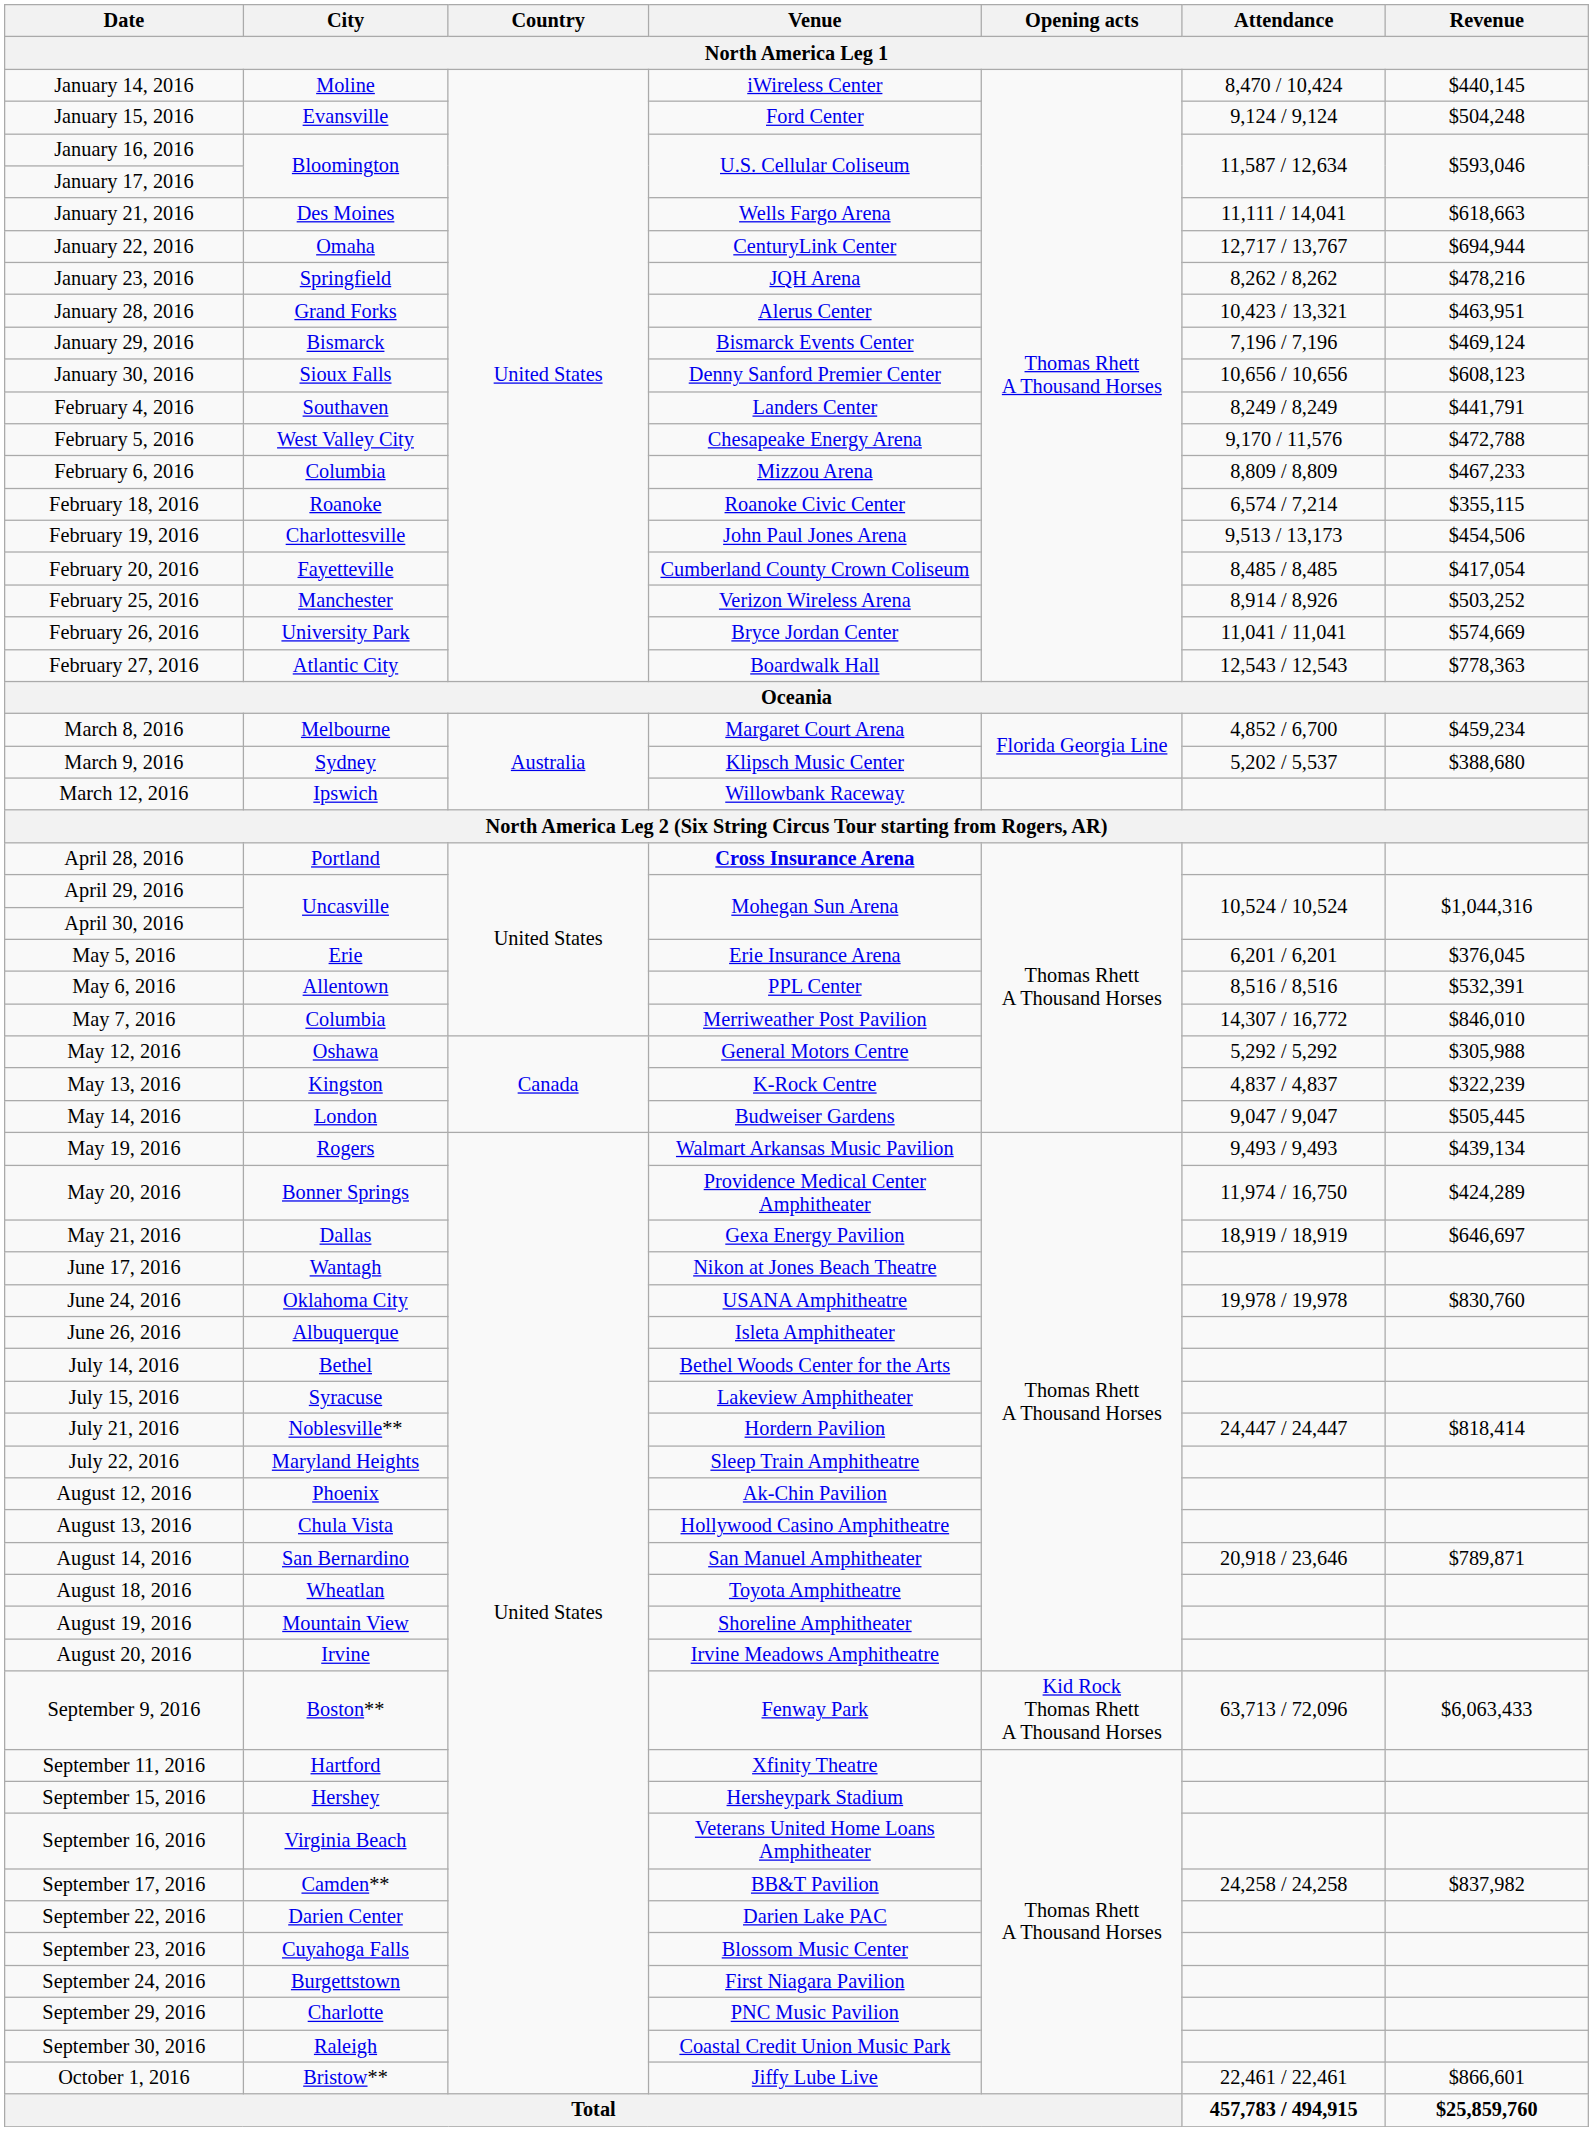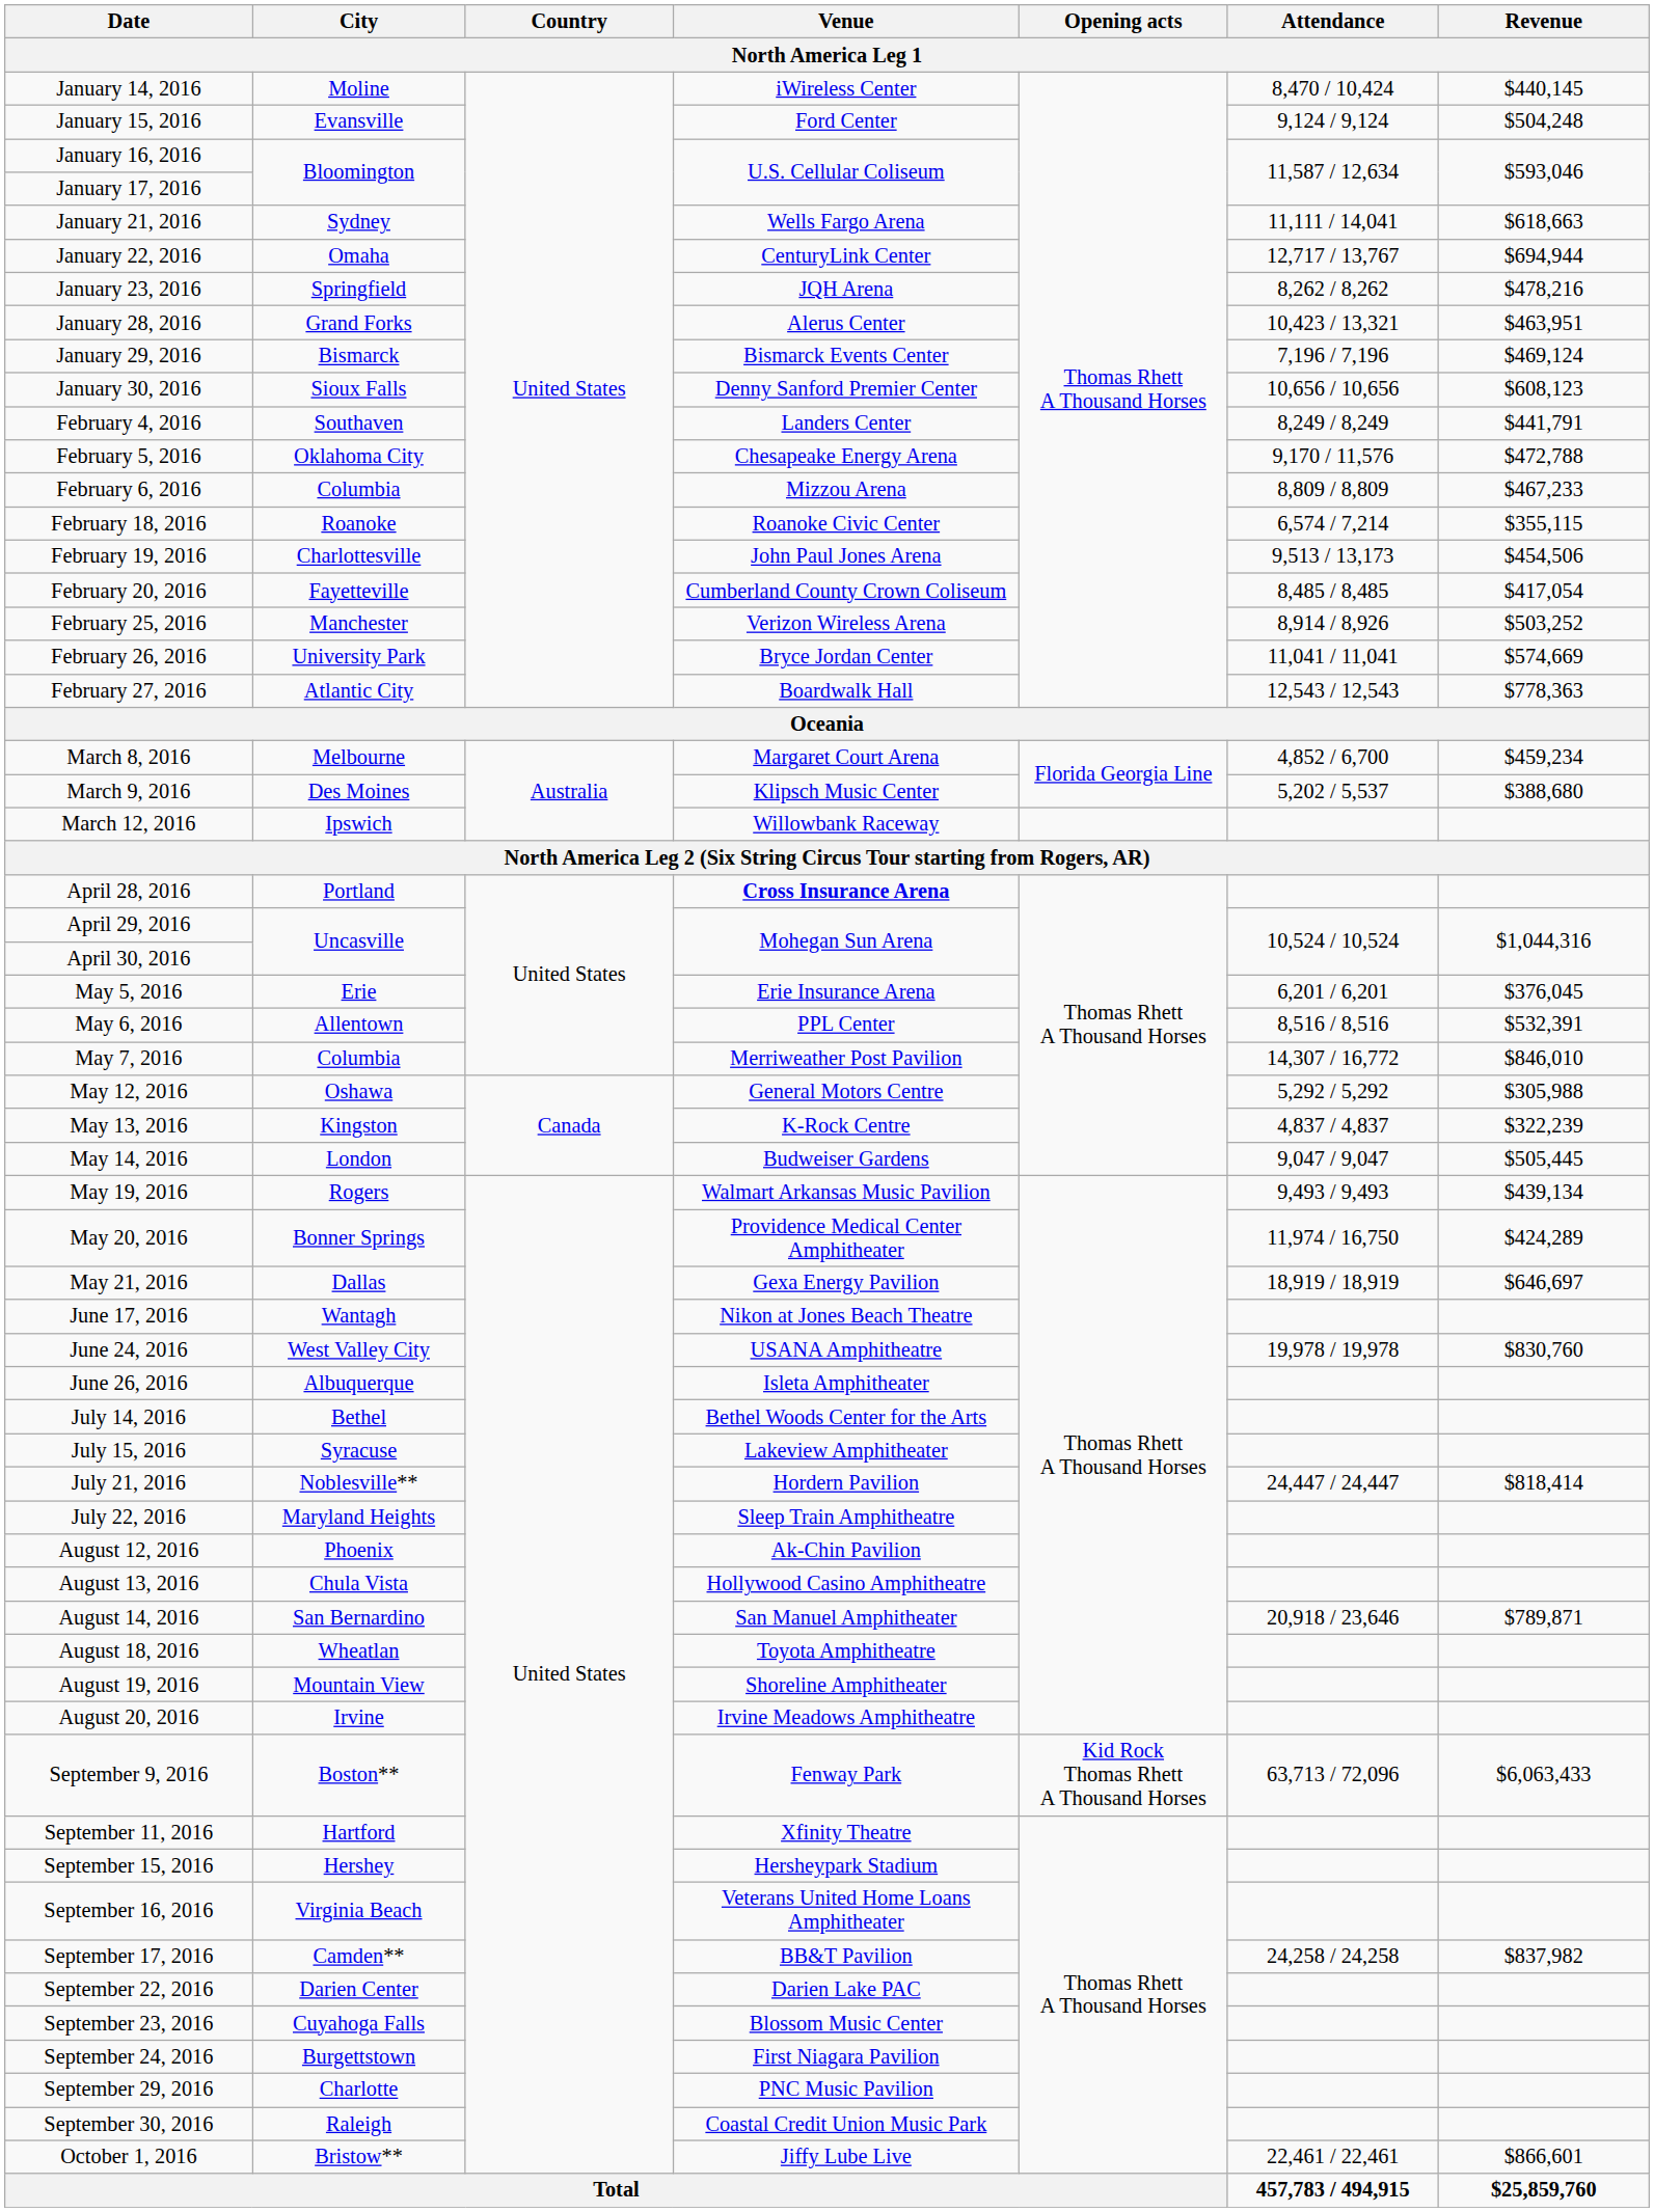 <table class="wikitable plainrowheaders" style="text-align:center;">
 <tr>
 <th scope="col" style="width:12em;">Date</th>
 <th scope="col" style="width:10em;">City</th>
 <th scope="col" style="width:10em;">Country</th>
 <th scope="col" style="width:17em;">Venue</th>
 <th scope="col" style="width:10em;">Opening acts</th>
 <th scope="col" style="width:10em;">Attendance</th>
 <th scope="col" style="width:10em;">Revenue</th>
 </tr>
 <tr>
 <th colspan="7">North America Leg 1</th>
 </tr>
 <tr>
 <td>January 14, 2016</td>
 <td><a href='#'>Moline</a></td>
 <td rowspan="19"><a href='#'>United States</a></td>
 <td><a href='#'>iWireless Center</a></td>
 <td rowspan="19"><a href='#'>Thomas Rhett</a><br><a href='#'>A Thousand Horses</a></td>
 <td>8,470 / 10,424</td>
 <td>$440,145</td>
 </tr>
 <tr>
 <td>January 15, 2016</td>
 <td><a href='#'>Evansville</a></td>
 <td><a href='#'>Ford Center</a></td>
 <td>9,124 / 9,124</td>
 <td>$504,248</td>
 </tr>
 <tr>
 <td>January 16, 2016</td>
 <td rowspan="2"><a href='#'>Bloomington</a></td>
 <td rowspan="2"><a href='#'>U.S. Cellular Coliseum</a></td>
 <td rowspan="2">11,587 / 12,634</td>
 <td rowspan="2">$593,046</td>
 </tr>
 <tr>
 <td>January 17, 2016</td>
 </tr>
 <tr>
 <td>January 21, 2016</td>
-<td><a href='#'>Des Moines</a></td>
+<td><a href='#'>Sydney</a></td>
 <td><a href='#'>Wells Fargo Arena</a></td>
 <td>11,111 / 14,041</td>
 <td>$618,663</td>
 </tr>
 <tr>
 <td>January 22, 2016</td>
 <td><a href='#'>Omaha</a></td>
 <td><a href='#'>CenturyLink Center</a></td>
 <td>12,717 / 13,767</td>
 <td>$694,944</td>
 </tr>
 <tr>
 <td>January 23, 2016</td>
 <td><a href='#'>Springfield</a></td>
 <td><a href='#'>JQH Arena</a></td>
 <td>8,262 / 8,262</td>
 <td>$478,216</td>
 </tr>
 <tr>
 <td>January 28, 2016</td>
 <td><a href='#'>Grand Forks</a></td>
 <td><a href='#'>Alerus Center</a></td>
 <td>10,423 / 13,321</td>
 <td>$463,951</td>
 </tr>
 <tr>
 <td>January 29, 2016</td>
 <td><a href='#'>Bismarck</a></td>
 <td><a href='#'>Bismarck Events Center</a></td>
 <td>7,196 / 7,196</td>
 <td>$469,124</td>
 </tr>
 <tr>
 <td>January 30, 2016</td>
 <td><a href='#'>Sioux Falls</a></td>
 <td><a href='#'>Denny Sanford Premier Center</a></td>
 <td>10,656 / 10,656</td>
 <td>$608,123</td>
 </tr>
 <tr>
 <td>February 4, 2016</td>
 <td><a href='#'>Southaven</a></td>
 <td><a href='#'>Landers Center</a></td>
 <td>8,249 / 8,249</td>
 <td>$441,791</td>
 </tr>
 <tr>
 <td>February 5, 2016</td>
-<td><a href='#'>West Valley City</a></td>
+<td><a href='#'>Oklahoma City</a></td>
 <td><a href='#'>Chesapeake Energy Arena</a></td>
 <td>9,170 / 11,576</td>
 <td>$472,788</td>
 </tr>
 <tr>
 <td>February 6, 2016</td>
 <td><a href='#'>Columbia</a></td>
 <td><a href='#'>Mizzou Arena</a></td>
 <td>8,809 / 8,809</td>
 <td>$467,233</td>
 </tr>
 <tr>
 <td>February 18, 2016</td>
 <td><a href='#'>Roanoke</a></td>
 <td><a href='#'>Roanoke Civic Center</a></td>
 <td>6,574 / 7,214</td>
 <td>$355,115</td>
 </tr>
 <tr>
 <td>February 19, 2016</td>
 <td><a href='#'>Charlottesville</a></td>
 <td><a href='#'>John Paul Jones Arena</a></td>
 <td>9,513 / 13,173</td>
 <td>$454,506</td>
 </tr>
 <tr>
 <td>February 20, 2016</td>
 <td><a href='#'>Fayetteville</a></td>
 <td><a href='#'>Cumberland County Crown Coliseum</a></td>
 <td>8,485 / 8,485</td>
 <td>$417,054</td>
 </tr>
 <tr>
 <td>February 25, 2016</td>
 <td><a href='#'>Manchester</a></td>
 <td><a href='#'>Verizon Wireless Arena</a></td>
 <td>8,914 / 8,926</td>
 <td>$503,252</td>
 </tr>
 <tr>
 <td>February 26, 2016</td>
 <td><a href='#'>University Park</a></td>
 <td><a href='#'>Bryce Jordan Center</a></td>
 <td>11,041 / 11,041</td>
 <td>$574,669</td>
 </tr>
 <tr>
 <td>February 27, 2016</td>
 <td><a href='#'>Atlantic City</a></td>
 <td><a href='#'>Boardwalk Hall</a></td>
 <td>12,543 /  12,543</td>
 <td>$778,363</td>
 </tr>
 <tr>
 <th colspan="7">Oceania</th>
 </tr>
 <tr>
 <td>March 8, 2016</td>
 <td><a href='#'>Melbourne</a></td>
 <td rowspan="3"><a href='#'>Australia</a></td>
 <td><a href='#'>Margaret Court Arena</a></td>
 <td rowspan="2"><a href='#'>Florida Georgia Line</a></td>
 <td>4,852 / 6,700</td>
 <td>$459,234</td>
 </tr>
 <tr>
 <td>March 9, 2016</td>
-<td><a href='#'>Sydney</a></td>
+<td><a href='#'>Des Moines</a></td>
 <td><a href='#'>Klipsch Music Center</a></td>
 <td>5,202 / 5,537</td>
 <td>$388,680</td>
 </tr>
 <tr>
 <td>March 12, 2016</td>
 <td><a href='#'>Ipswich</a></td>
 <td><a href='#'>Willowbank Raceway</a></td>
 <td></td>
 <td></td>
 <td></td>
 </tr>
 <tr>
 <th colspan="7">North America Leg 2 (Six String Circus Tour starting from Rogers, AR)</th>
 </tr>
 <tr>
 <td>April 28, 2016</td>
 <td><a href='#'>Portland</a></td>
 <td rowspan="6">United States</td>
 <td><strong><a href='#'>Cross Insurance Arena</a></strong></td>
 <td rowspan="9">Thomas Rhett<br>A Thousand Horses</td>
 <td></td>
 <td></td>
 </tr>
 <tr>
 <td>April 29, 2016</td>
 <td rowspan="2"><a href='#'>Uncasville</a></td>
 <td rowspan="2"><a href='#'>Mohegan Sun Arena</a></td>
 <td rowspan="2">10,524 / 10,524</td>
 <td rowspan="2">$1,044,316</td>
 </tr>
 <tr>
 <td>April 30, 2016</td>
 </tr>
 <tr>
 <td>May 5, 2016</td>
 <td><a href='#'>Erie</a></td>
 <td><a href='#'>Erie Insurance Arena</a></td>
 <td>6,201 / 6,201</td>
 <td>$376,045</td>
 </tr>
 <tr>
 <td>May 6, 2016</td>
 <td><a href='#'>Allentown</a></td>
 <td><a href='#'>PPL Center</a></td>
 <td>8,516 / 8,516</td>
 <td>$532,391</td>
 </tr>
 <tr>
 <td>May 7, 2016</td>
 <td><a href='#'>Columbia</a></td>
 <td><a href='#'>Merriweather Post Pavilion</a></td>
 <td>14,307 / 16,772</td>
 <td>$846,010</td>
 </tr>
 <tr>
 <td>May 12, 2016</td>
 <td><a href='#'>Oshawa</a></td>
 <td rowspan="3"><a href='#'>Canada</a></td>
 <td><a href='#'>General Motors Centre</a></td>
 <td>5,292 / 5,292</td>
 <td>$305,988</td>
 </tr>
 <tr>
 <td>May 13, 2016</td>
 <td><a href='#'>Kingston</a></td>
 <td><a href='#'>K-Rock Centre</a></td>
 <td>4,837 / 4,837</td>
 <td>$322,239</td>
 </tr>
 <tr>
 <td>May 14, 2016</td>
 <td><a href='#'>London</a></td>
 <td><a href='#'>Budweiser Gardens</a></td>
 <td>9,047 / 9,047</td>
 <td>$505,445</td>
 </tr>
 <tr>
 <td>May 19, 2016</td>
 <td><a href='#'>Rogers</a></td>
 <td rowspan="27">United States</td>
 <td><a href='#'>Walmart Arkansas Music Pavilion</a></td>
 <td rowspan="16">Thomas Rhett<br>A Thousand Horses</td>
 <td>9,493 / 9,493</td>
 <td>$439,134</td>
 </tr>
 <tr>
 <td>May 20, 2016</td>
 <td><a href='#'>Bonner Springs</a></td>
 <td><a href='#'>Providence Medical Center Amphitheater</a></td>
 <td>11,974 / 16,750</td>
 <td>$424,289</td>
 </tr>
 <tr>
 <td>May 21, 2016</td>
 <td><a href='#'>Dallas</a></td>
 <td><a href='#'>Gexa Energy Pavilion</a></td>
 <td>18,919 / 18,919</td>
 <td>$646,697</td>
 </tr>
 <tr>
 <td>June 17, 2016</td>
 <td><a href='#'>Wantagh</a></td>
 <td><a href='#'>Nikon at Jones Beach Theatre</a></td>
 <td></td>
 <td></td>
 </tr>
 <tr>
 <td>June 24, 2016</td>
-<td><a href='#'>Oklahoma City</a></td>
+<td><a href='#'>West Valley City</a></td>
 <td><a href='#'>USANA Amphitheatre</a></td>
 <td>19,978 / 19,978</td>
 <td>$830,760</td>
 </tr>
 <tr>
 <td>June 26, 2016</td>
 <td><a href='#'>Albuquerque</a></td>
 <td><a href='#'>Isleta Amphitheater</a></td>
 <td></td>
 <td></td>
 </tr>
 <tr>
 <td>July 14, 2016</td>
 <td><a href='#'>Bethel</a></td>
 <td><a href='#'>Bethel Woods Center for the Arts</a></td>
 <td></td>
 <td></td>
 </tr>
 <tr>
 <td>July 15, 2016</td>
 <td><a href='#'>Syracuse</a></td>
 <td><a href='#'>Lakeview Amphitheater</a></td>
 <td></td>
 <td></td>
 </tr>
 <tr>
 <td>July 21, 2016</td>
 <td><a href='#'>Noblesville</a>**</td>
 <td><a href='#'>Hordern Pavilion</a></td>
 <td>24,447 / 24,447</td>
 <td>$818,414</td>
 </tr>
 <tr>
 <td>July 22, 2016</td>
 <td><a href='#'>Maryland Heights</a></td>
 <td><a href='#'>Sleep Train Amphitheatre</a></td>
 <td></td>
 <td></td>
 </tr>
 <tr>
 <td>August 12, 2016</td>
 <td><a href='#'>Phoenix</a></td>
 <td><a href='#'>Ak-Chin Pavilion</a></td>
 <td></td>
 <td></td>
 </tr>
 <tr>
 <td>August 13, 2016</td>
 <td><a href='#'>Chula Vista</a></td>
 <td><a href='#'>Hollywood Casino Amphitheatre</a></td>
 <td></td>
 <td></td>
 </tr>
 <tr>
 <td>August 14, 2016</td>
 <td><a href='#'>San Bernardino</a></td>
 <td><a href='#'>San Manuel Amphitheater</a></td>
 <td>20,918 / 23,646</td>
 <td>$789,871</td>
 </tr>
 <tr>
 <td>August 18, 2016</td>
 <td><a href='#'>Wheatlan</a></td>
 <td><a href='#'>Toyota Amphitheatre</a></td>
 <td></td>
 <td></td>
 </tr>
 <tr>
 <td>August 19, 2016</td>
 <td><a href='#'>Mountain View</a></td>
 <td><a href='#'>Shoreline Amphitheater</a></td>
 <td></td>
 <td></td>
 </tr>
 <tr>
 <td>August 20, 2016</td>
 <td><a href='#'>Irvine</a></td>
 <td><a href='#'>Irvine Meadows Amphitheatre</a></td>
 <td></td>
 <td></td>
 </tr>
 <tr>
 <td>September 9, 2016</td>
 <td><a href='#'>Boston</a>**</td>
 <td><a href='#'>Fenway Park</a></td>
 <td><a href='#'>Kid Rock</a><br>Thomas Rhett<br>A Thousand Horses</td>
 <td>63,713 / 72,096</td>
 <td>$6,063,433</td>
 </tr>
 <tr>
 <td>September 11, 2016</td>
 <td><a href='#'>Hartford</a></td>
 <td><a href='#'>Xfinity Theatre</a></td>
 <td rowspan="10">Thomas Rhett<br>A Thousand Horses</td>
 <td></td>
 <td></td>
 </tr>
 <tr>
 <td>September 15, 2016</td>
 <td><a href='#'>Hershey</a></td>
 <td><a href='#'>Hersheypark Stadium</a></td>
 <td></td>
 <td></td>
 </tr>
 <tr>
 <td>September 16, 2016</td>
 <td><a href='#'>Virginia Beach</a></td>
 <td><a href='#'>Veterans United Home Loans Amphitheater</a></td>
 <td></td>
 <td></td>
 </tr>
 <tr>
 <td>September 17, 2016</td>
 <td><a href='#'>Camden</a>**</td>
 <td><a href='#'>BB&T Pavilion</a></td>
 <td>24,258 / 24,258</td>
 <td>$837,982</td>
 </tr>
 <tr>
 <td>September 22, 2016</td>
 <td><a href='#'>Darien Center</a></td>
 <td><a href='#'>Darien Lake PAC</a></td>
 <td></td>
 <td></td>
 </tr>
 <tr>
 <td>September 23, 2016</td>
 <td><a href='#'>Cuyahoga Falls</a></td>
 <td><a href='#'>Blossom Music Center</a></td>
 <td></td>
 <td></td>
 </tr>
 <tr>
 <td>September 24, 2016</td>
 <td><a href='#'>Burgettstown</a></td>
 <td><a href='#'>First Niagara Pavilion</a></td>
 <td></td>
 <td></td>
 </tr>
 <tr>
 <td>September 29, 2016</td>
 <td><a href='#'>Charlotte</a></td>
 <td><a href='#'>PNC Music Pavilion</a></td>
 <td></td>
 <td></td>
 </tr>
 <tr>
 <td>September 30, 2016</td>
 <td><a href='#'>Raleigh</a></td>
 <td><a href='#'>Coastal Credit Union Music Park</a></td>
 <td></td>
 <td></td>
 </tr>
 <tr>
 <td>October 1, 2016</td>
 <td><a href='#'>Bristow</a>**</td>
 <td><a href='#'>Jiffy Lube Live</a></td>
 <td>22,461 / 22,461</td>
 <td>$866,601</td>
 </tr>
 <tr>
 <th colspan="5">Total</th>
 <td><strong>457,783 / 494,915</strong></td>
 <td><strong>$25,859,760</strong></td>
 </tr>
 </table>
